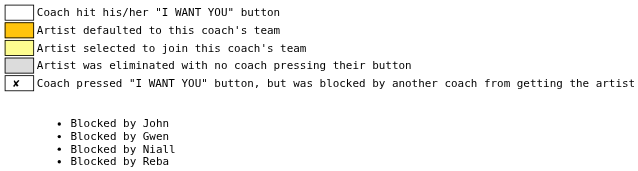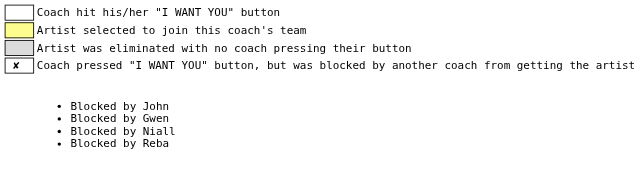 <table class="toccolours" style="font-size: 100%">
 <tr>
 <td style="background-color:white; border: 1px solid black;"> <strong></strong> </td>
 <td>Coach hit his/her "I WANT YOU" button</td>
-</tr>
-<tr>
-<td style="background-color:#FFC40C; border: 1px solid black">    </td>
-<td>Artist defaulted to this coach's team</td>
 </tr>
 <tr>
 <td style="background-color:#fdfc8f; border: 1px solid black;">    </td>
 <td style="padding-right: 8px">Artist selected to join this coach's team</td>
 </tr>
 <tr>
 <td style="background:#dcdcdc; border:1px solid black">  </td>
 <td>Artist was eliminated with no coach pressing their button</td>
 </tr>
 <tr>
 <td style="background:white; border:1px solid black"> ✘ </td>
 <td>Coach pressed "I WANT YOU" button, but was blocked by another coach from getting the artist</td>
 </tr>
 <tr>
 <td></td>
 <td><br><ul><li> Blocked by John</li><li> Blocked by Gwen</li><li> Blocked by Niall</li><li> Blocked by Reba</li></ul></td>
 </tr>
 </table>
